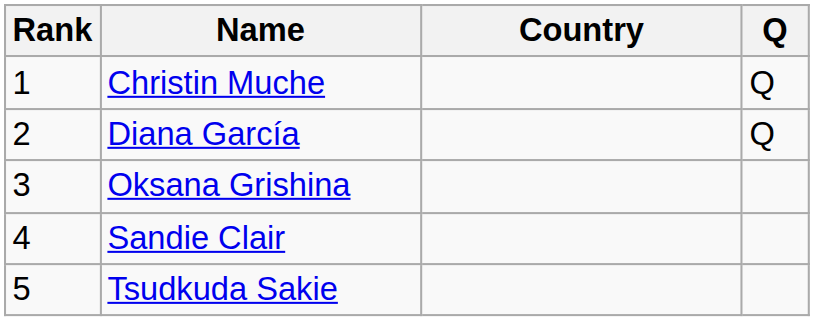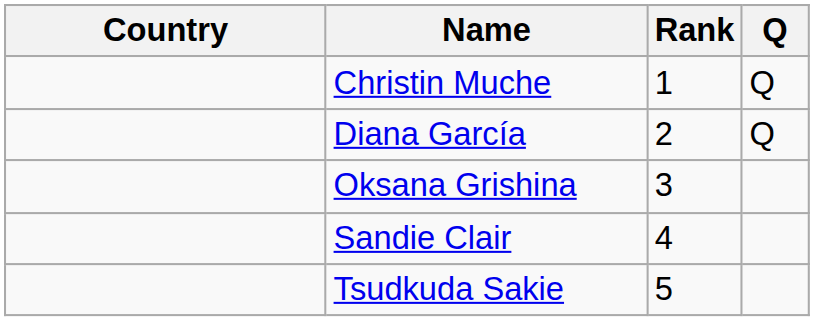 <table class="wikitable">
 <tr>
+<th width=150>Country</th>
+<th width=150>Name</th>
 <th width=20>Rank</th>
-<th width=150>Name</th>
-<th width=150>Country</th>
 <th width=25>Q</th>
 </tr>
 <tr>
+<td></td>
+<td><a href='#'>Christin Muche</a></td>
 <td>1</td>
-<td><a href='#'>Christin Muche</a></td>
-<td></td>
 <td>Q</td>
 </tr>
 <tr>
+<td></td>
+<td><a href='#'>Diana García</a></td>
 <td>2</td>
-<td><a href='#'>Diana García</a></td>
-<td></td>
 <td>Q</td>
 </tr>
 <tr>
+<td></td>
+<td><a href='#'>Oksana Grishina</a></td>
 <td>3</td>
-<td><a href='#'>Oksana Grishina</a></td>
-<td></td>
 <td></td>
 </tr>
 <tr>
+<td></td>
+<td><a href='#'>Sandie Clair</a></td>
 <td>4</td>
-<td><a href='#'>Sandie Clair</a></td>
-<td></td>
 <td></td>
 </tr>
 <tr>
+<td></td>
+<td><a href='#'>Tsudkuda Sakie</a></td>
 <td>5</td>
-<td><a href='#'>Tsudkuda Sakie</a></td>
-<td></td>
 <td></td>
 </tr>
 </table>
